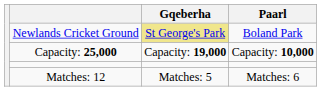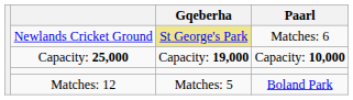 <table class="wikitable" style="text-align:center">
 <tr>
 <th rowspan="5"></th>
 <th></th>
 <th>Gqeberha</th>
 <th>Paarl</th>
 </tr>
 <tr>
 <td><a href='#'>Newlands Cricket Ground</a></td>
 <td style="background: khaki;"><a href='#'>St George's Park</a></td>
-<td><a href='#'>Boland Park</a></td>
+<td>Matches: 6</td>
 </tr>
 <tr>
 <td>Capacity: <strong>25,000</strong></td>
 <td>Capacity: <strong>19,000</strong></td>
 <td>Capacity: <strong>10,000</strong></td>
 </tr>
 <tr>
 <td></td>
 <td></td>
 <td></td>
 </tr>
 <tr>
 <td>Matches: 12</td>
 <td>Matches: 5</td>
-<td>Matches: 6</td>
+<td><a href='#'>Boland Park</a></td>
 </tr>
 </table>
